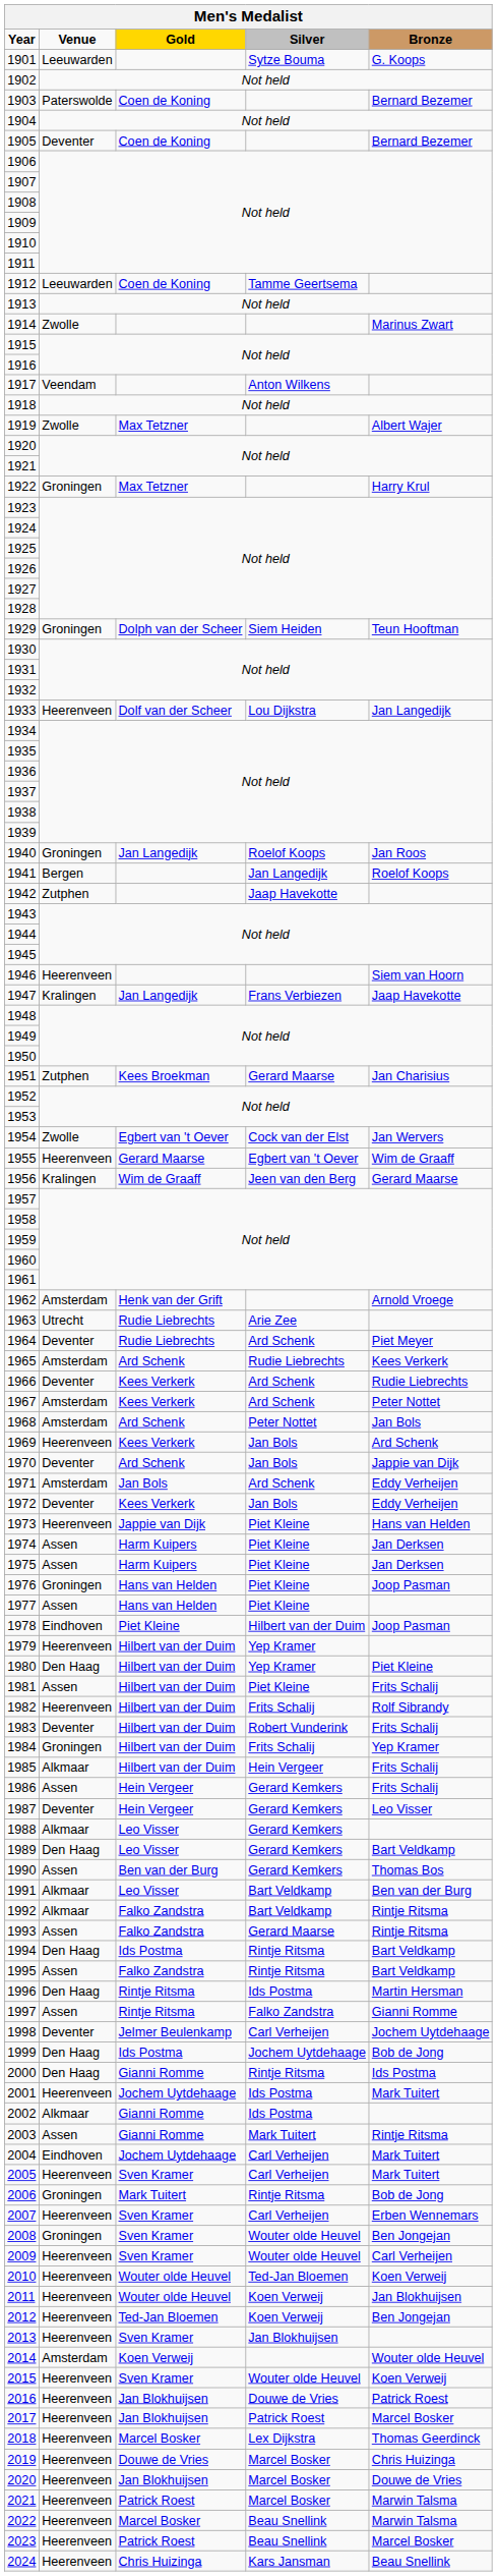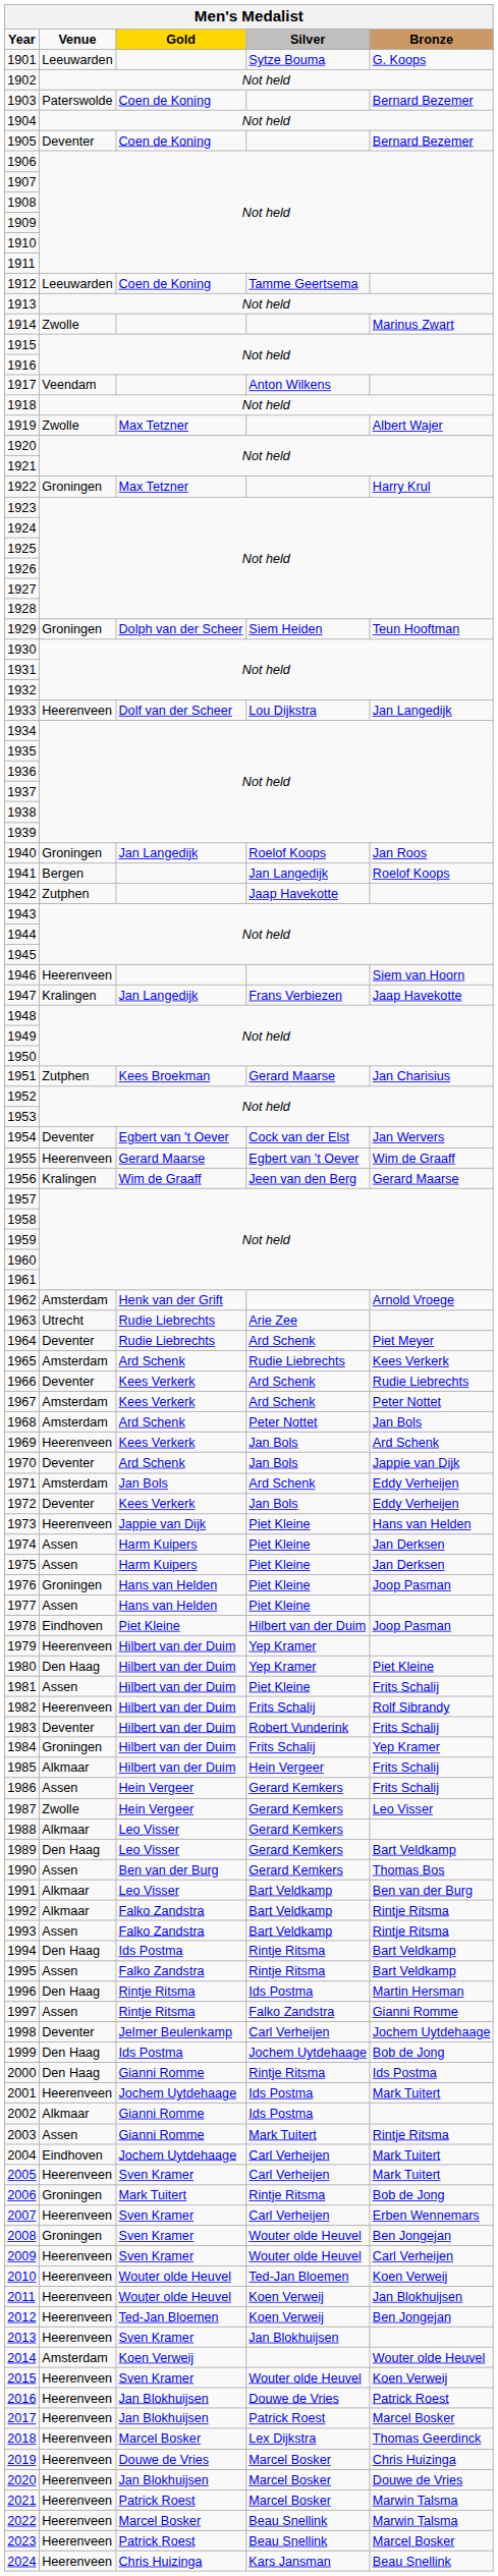 <table class="wikitable" style="font-size:95%; text-align:left">
 <tr>
 <th colspan="5"><big>Men's Medalist</big></th>
 </tr>
 <tr>
 <td align=center><strong>Year</strong></td>
 <td align=center><strong>Venue</strong></td>
 <td align=center bgcolor=gold><strong>Gold</strong></td>
 <td align=center bgcolor=silver><strong>Silver</strong></td>
 <td align=center bgcolor=cc9966><strong>Bronze</strong></td>
 </tr>
 <tr>
 <td>1901</td>
 <td>Leeuwarden</td>
 <td></td>
 <td><a href='#'>Sytze Bouma</a></td>
 <td><a href='#'>G. Koops</a></td>
 </tr>
 <tr>
 <td>1902</td>
 <td align="center" colspan="4"><em>Not held</em></td>
 </tr>
 <tr>
 <td>1903</td>
 <td>Paterswolde</td>
 <td><a href='#'>Coen de Koning</a></td>
 <td></td>
 <td><a href='#'>Bernard Bezemer</a></td>
 </tr>
 <tr>
 <td>1904</td>
 <td align="center" colspan="4"><em>Not held</em></td>
 </tr>
 <tr>
 <td>1905</td>
 <td>Deventer</td>
 <td><a href='#'>Coen de Koning</a></td>
 <td></td>
 <td><a href='#'>Bernard Bezemer</a></td>
 </tr>
 <tr>
 <td>1906</td>
 <td align="center" colspan="4" rowspan="6"><em>Not held</em></td>
 </tr>
 <tr>
 <td>1907</td>
 </tr>
 <tr>
 <td>1908</td>
 </tr>
 <tr>
 <td>1909</td>
 </tr>
 <tr>
 <td>1910</td>
 </tr>
 <tr>
 <td>1911</td>
 </tr>
 <tr>
 <td>1912</td>
 <td>Leeuwarden</td>
 <td><a href='#'>Coen de Koning</a></td>
 <td><a href='#'>Tamme Geertsema</a></td>
 <td></td>
 </tr>
 <tr>
 <td>1913</td>
 <td align="center" colspan="4"><em>Not held</em></td>
 </tr>
 <tr>
 <td>1914</td>
 <td>Zwolle</td>
 <td></td>
 <td></td>
 <td><a href='#'>Marinus Zwart</a></td>
 </tr>
 <tr>
 <td>1915</td>
 <td align="center" colspan="4" rowspan="2"><em>Not held</em></td>
 </tr>
 <tr>
 <td>1916</td>
 </tr>
 <tr>
 <td>1917</td>
 <td>Veendam</td>
 <td></td>
 <td><a href='#'>Anton Wilkens</a></td>
 <td></td>
 </tr>
 <tr>
 <td>1918</td>
 <td align="center" colspan="4"><em>Not held</em></td>
 </tr>
 <tr>
 <td>1919</td>
 <td>Zwolle</td>
 <td><a href='#'>Max Tetzner</a></td>
 <td></td>
 <td><a href='#'>Albert Wajer</a></td>
 </tr>
 <tr>
 <td>1920</td>
 <td align="center" colspan="4" rowspan="2"><em>Not held</em></td>
 </tr>
 <tr>
 <td>1921</td>
 </tr>
 <tr>
 <td>1922</td>
 <td>Groningen</td>
 <td><a href='#'>Max Tetzner</a></td>
 <td></td>
 <td><a href='#'>Harry Krul</a></td>
 </tr>
 <tr>
 <td>1923</td>
 <td align="center" colspan="4" rowspan="6"><em>Not held</em></td>
 </tr>
 <tr>
 <td>1924</td>
 </tr>
 <tr>
 <td>1925</td>
 </tr>
 <tr>
 <td>1926</td>
 </tr>
 <tr>
 <td>1927</td>
 </tr>
 <tr>
 <td>1928</td>
 </tr>
 <tr>
 <td>1929</td>
 <td>Groningen</td>
 <td><a href='#'>Dolph van der Scheer</a></td>
 <td><a href='#'>Siem Heiden</a></td>
 <td><a href='#'>Teun Hooftman</a></td>
 </tr>
 <tr>
 <td>1930</td>
 <td align="center" colspan="4" rowspan="3"><em>Not held</em></td>
 </tr>
 <tr>
 <td>1931</td>
 </tr>
 <tr>
 <td>1932</td>
 </tr>
 <tr>
 <td>1933</td>
 <td>Heerenveen</td>
 <td><a href='#'>Dolf van der Scheer</a></td>
 <td><a href='#'>Lou Dijkstra</a></td>
 <td><a href='#'>Jan Langedijk</a></td>
 </tr>
 <tr>
 <td>1934</td>
 <td align="center" colspan="4" rowspan="6"><em>Not held</em></td>
 </tr>
 <tr>
 <td>1935</td>
 </tr>
 <tr>
 <td>1936</td>
 </tr>
 <tr>
 <td>1937</td>
 </tr>
 <tr>
 <td>1938</td>
 </tr>
 <tr>
 <td>1939</td>
 </tr>
 <tr>
 <td>1940</td>
 <td>Groningen</td>
 <td><a href='#'>Jan Langedijk</a></td>
 <td><a href='#'>Roelof Koops</a></td>
 <td><a href='#'>Jan Roos</a></td>
 </tr>
 <tr>
 <td>1941</td>
 <td>Bergen</td>
 <td></td>
 <td><a href='#'>Jan Langedijk</a></td>
 <td><a href='#'>Roelof Koops</a></td>
 </tr>
 <tr>
 <td>1942</td>
 <td>Zutphen</td>
 <td></td>
 <td><a href='#'>Jaap Havekotte</a></td>
 <td></td>
 </tr>
 <tr>
 <td>1943</td>
 <td align="center" colspan="4" rowspan="3"><em>Not held</em></td>
 </tr>
 <tr>
 <td>1944</td>
 </tr>
 <tr>
 <td>1945</td>
 </tr>
 <tr>
 <td>1946</td>
 <td>Heerenveen</td>
 <td></td>
 <td></td>
 <td><a href='#'>Siem van Hoorn</a></td>
 </tr>
 <tr>
 <td>1947</td>
 <td>Kralingen</td>
 <td><a href='#'>Jan Langedijk</a></td>
 <td><a href='#'>Frans Verbiezen</a></td>
 <td><a href='#'>Jaap Havekotte</a></td>
 </tr>
 <tr>
 <td>1948</td>
 <td align="center" colspan="4" rowspan="3"><em>Not held</em></td>
 </tr>
 <tr>
 <td>1949</td>
 </tr>
 <tr>
 <td>1950</td>
 </tr>
 <tr>
 <td>1951</td>
 <td>Zutphen</td>
 <td><a href='#'>Kees Broekman</a></td>
 <td><a href='#'>Gerard Maarse</a></td>
 <td><a href='#'>Jan Charisius</a></td>
 </tr>
 <tr>
 <td>1952</td>
 <td align="center" colspan="4" rowspan="2"><em>Not held</em></td>
 </tr>
 <tr>
 <td>1953</td>
 </tr>
 <tr>
 <td>1954</td>
-<td>Zwolle</td>
+<td>Deventer</td>
 <td><a href='#'>Egbert van 't Oever</a></td>
 <td><a href='#'>Cock van der Elst</a></td>
 <td><a href='#'>Jan Wervers</a></td>
 </tr>
 <tr>
 <td>1955</td>
 <td>Heerenveen</td>
 <td><a href='#'>Gerard Maarse</a></td>
 <td><a href='#'>Egbert van 't Oever</a></td>
 <td><a href='#'>Wim de Graaff</a></td>
 </tr>
 <tr>
 <td>1956</td>
 <td>Kralingen</td>
 <td><a href='#'>Wim de Graaff</a></td>
 <td><a href='#'>Jeen van den Berg</a></td>
 <td><a href='#'>Gerard Maarse</a></td>
 </tr>
 <tr>
 <td>1957</td>
 <td align="center" colspan="4" rowspan="5"><em>Not held</em></td>
 </tr>
 <tr>
 <td>1958</td>
 </tr>
 <tr>
 <td>1959</td>
 </tr>
 <tr>
 <td>1960</td>
 </tr>
 <tr>
 <td>1961</td>
 </tr>
 <tr>
 <td>1962</td>
 <td>Amsterdam</td>
 <td><a href='#'>Henk van der Grift</a></td>
 <td></td>
 <td><a href='#'>Arnold Vroege</a></td>
 </tr>
 <tr>
 <td>1963</td>
 <td>Utrecht</td>
 <td><a href='#'>Rudie Liebrechts</a></td>
 <td><a href='#'>Arie Zee</a></td>
 <td></td>
 </tr>
 <tr>
 <td>1964</td>
 <td>Deventer</td>
 <td><a href='#'>Rudie Liebrechts</a></td>
 <td><a href='#'>Ard Schenk</a></td>
 <td><a href='#'>Piet Meyer</a></td>
 </tr>
 <tr>
 <td>1965</td>
 <td>Amsterdam</td>
 <td><a href='#'>Ard Schenk</a></td>
 <td><a href='#'>Rudie Liebrechts</a></td>
 <td><a href='#'>Kees Verkerk</a></td>
 </tr>
 <tr>
 <td>1966</td>
 <td>Deventer</td>
 <td><a href='#'>Kees Verkerk</a></td>
 <td><a href='#'>Ard Schenk</a></td>
 <td><a href='#'>Rudie Liebrechts</a></td>
 </tr>
 <tr>
 <td>1967</td>
 <td>Amsterdam</td>
 <td><a href='#'>Kees Verkerk</a></td>
 <td><a href='#'>Ard Schenk</a></td>
 <td><a href='#'>Peter Nottet</a></td>
 </tr>
 <tr>
 <td>1968</td>
 <td>Amsterdam</td>
 <td><a href='#'>Ard Schenk</a></td>
 <td><a href='#'>Peter Nottet</a></td>
 <td><a href='#'>Jan Bols</a></td>
 </tr>
 <tr>
 <td>1969</td>
 <td>Heerenveen</td>
 <td><a href='#'>Kees Verkerk</a></td>
 <td><a href='#'>Jan Bols</a></td>
 <td><a href='#'>Ard Schenk</a></td>
 </tr>
 <tr>
 <td>1970</td>
 <td>Deventer</td>
 <td><a href='#'>Ard Schenk</a></td>
 <td><a href='#'>Jan Bols</a></td>
 <td><a href='#'>Jappie van Dijk</a></td>
 </tr>
 <tr>
 <td>1971</td>
 <td>Amsterdam</td>
 <td><a href='#'>Jan Bols</a></td>
 <td><a href='#'>Ard Schenk</a></td>
 <td><a href='#'>Eddy Verheijen</a></td>
 </tr>
 <tr>
 <td>1972</td>
 <td>Deventer</td>
 <td><a href='#'>Kees Verkerk</a></td>
 <td><a href='#'>Jan Bols</a></td>
 <td><a href='#'>Eddy Verheijen</a></td>
 </tr>
 <tr>
 <td>1973</td>
 <td>Heerenveen</td>
 <td><a href='#'>Jappie van Dijk</a></td>
 <td><a href='#'>Piet Kleine</a></td>
 <td><a href='#'>Hans van Helden</a></td>
 </tr>
 <tr>
 <td>1974</td>
 <td>Assen</td>
 <td><a href='#'>Harm Kuipers</a></td>
 <td><a href='#'>Piet Kleine</a></td>
 <td><a href='#'>Jan Derksen</a></td>
 </tr>
 <tr>
 <td>1975</td>
 <td>Assen</td>
 <td><a href='#'>Harm Kuipers</a></td>
 <td><a href='#'>Piet Kleine</a></td>
 <td><a href='#'>Jan Derksen</a></td>
 </tr>
 <tr>
 <td>1976</td>
 <td>Groningen</td>
 <td><a href='#'>Hans van Helden</a></td>
 <td><a href='#'>Piet Kleine</a></td>
 <td><a href='#'>Joop Pasman</a></td>
 </tr>
 <tr>
 <td>1977</td>
 <td>Assen</td>
 <td><a href='#'>Hans van Helden</a></td>
 <td><a href='#'>Piet Kleine</a></td>
 <td></td>
 </tr>
 <tr>
 <td>1978</td>
 <td>Eindhoven</td>
 <td><a href='#'>Piet Kleine</a></td>
 <td><a href='#'>Hilbert van der Duim</a></td>
 <td><a href='#'>Joop Pasman</a></td>
 </tr>
 <tr>
 <td>1979</td>
 <td>Heerenveen</td>
 <td><a href='#'>Hilbert van der Duim</a></td>
 <td><a href='#'>Yep Kramer</a></td>
 <td></td>
 </tr>
 <tr>
 <td>1980</td>
 <td>Den Haag</td>
 <td><a href='#'>Hilbert van der Duim</a></td>
 <td><a href='#'>Yep Kramer</a></td>
 <td><a href='#'>Piet Kleine</a></td>
 </tr>
 <tr>
 <td>1981</td>
 <td>Assen</td>
 <td><a href='#'>Hilbert van der Duim</a></td>
 <td><a href='#'>Piet Kleine</a></td>
 <td><a href='#'>Frits Schalij</a></td>
 </tr>
 <tr>
 <td>1982</td>
 <td>Heerenveen</td>
 <td><a href='#'>Hilbert van der Duim</a></td>
 <td><a href='#'>Frits Schalij</a></td>
 <td><a href='#'>Rolf Sibrandy</a></td>
 </tr>
 <tr>
 <td>1983</td>
 <td>Deventer</td>
 <td><a href='#'>Hilbert van der Duim</a></td>
 <td><a href='#'>Robert Vunderink</a></td>
 <td><a href='#'>Frits Schalij</a></td>
 </tr>
 <tr>
 <td>1984</td>
 <td>Groningen</td>
 <td><a href='#'>Hilbert van der Duim</a></td>
 <td><a href='#'>Frits Schalij</a></td>
 <td><a href='#'>Yep Kramer</a></td>
 </tr>
 <tr>
 <td>1985</td>
 <td>Alkmaar</td>
 <td><a href='#'>Hilbert van der Duim</a></td>
 <td><a href='#'>Hein Vergeer</a></td>
 <td><a href='#'>Frits Schalij</a></td>
 </tr>
 <tr>
 <td>1986</td>
 <td>Assen</td>
 <td><a href='#'>Hein Vergeer</a></td>
 <td><a href='#'>Gerard Kemkers</a></td>
 <td><a href='#'>Frits Schalij</a></td>
 </tr>
 <tr>
 <td>1987</td>
-<td>Deventer</td>
+<td>Zwolle</td>
 <td><a href='#'>Hein Vergeer</a></td>
 <td><a href='#'>Gerard Kemkers</a></td>
 <td><a href='#'>Leo Visser</a></td>
 </tr>
 <tr>
 <td>1988</td>
 <td>Alkmaar</td>
 <td><a href='#'>Leo Visser</a></td>
 <td><a href='#'>Gerard Kemkers</a></td>
 <td></td>
 </tr>
 <tr>
 <td>1989</td>
 <td>Den Haag</td>
 <td><a href='#'>Leo Visser</a></td>
 <td><a href='#'>Gerard Kemkers</a></td>
 <td><a href='#'>Bart Veldkamp</a></td>
 </tr>
 <tr>
 <td>1990</td>
 <td>Assen</td>
 <td><a href='#'>Ben van der Burg</a></td>
 <td><a href='#'>Gerard Kemkers</a></td>
 <td><a href='#'>Thomas Bos</a></td>
 </tr>
 <tr>
 <td>1991</td>
 <td>Alkmaar</td>
 <td><a href='#'>Leo Visser</a></td>
 <td><a href='#'>Bart Veldkamp</a></td>
 <td><a href='#'>Ben van der Burg</a></td>
 </tr>
 <tr>
 <td>1992</td>
 <td>Alkmaar</td>
 <td><a href='#'>Falko Zandstra</a></td>
 <td><a href='#'>Bart Veldkamp</a></td>
 <td><a href='#'>Rintje Ritsma</a></td>
 </tr>
 <tr>
 <td>1993</td>
 <td>Assen</td>
 <td><a href='#'>Falko Zandstra</a></td>
-<td><a href='#'>Gerard Maarse</a></td>
+<td><a href='#'>Bart Veldkamp</a></td>
 <td><a href='#'>Rintje Ritsma</a></td>
 </tr>
 <tr>
 <td>1994</td>
 <td>Den Haag</td>
 <td><a href='#'>Ids Postma</a></td>
 <td><a href='#'>Rintje Ritsma</a></td>
 <td><a href='#'>Bart Veldkamp</a></td>
 </tr>
 <tr>
 <td>1995</td>
 <td>Assen</td>
 <td><a href='#'>Falko Zandstra</a></td>
 <td><a href='#'>Rintje Ritsma</a></td>
 <td><a href='#'>Bart Veldkamp</a></td>
 </tr>
 <tr>
 <td>1996</td>
 <td>Den Haag</td>
 <td><a href='#'>Rintje Ritsma</a></td>
 <td><a href='#'>Ids Postma</a></td>
 <td><a href='#'>Martin Hersman</a></td>
 </tr>
 <tr>
 <td>1997</td>
 <td>Assen</td>
 <td><a href='#'>Rintje Ritsma</a></td>
 <td><a href='#'>Falko Zandstra</a></td>
 <td><a href='#'>Gianni Romme</a></td>
 </tr>
 <tr>
 <td>1998</td>
 <td>Deventer</td>
 <td><a href='#'>Jelmer Beulenkamp</a></td>
 <td><a href='#'>Carl Verheijen</a></td>
 <td><a href='#'>Jochem Uytdehaage</a></td>
 </tr>
 <tr>
 <td>1999</td>
 <td>Den Haag</td>
 <td><a href='#'>Ids Postma</a></td>
 <td><a href='#'>Jochem Uytdehaage</a></td>
 <td><a href='#'>Bob de Jong</a></td>
 </tr>
 <tr>
 <td>2000</td>
 <td>Den Haag</td>
 <td><a href='#'>Gianni Romme</a></td>
 <td><a href='#'>Rintje Ritsma</a></td>
 <td><a href='#'>Ids Postma</a></td>
 </tr>
 <tr>
 <td>2001</td>
 <td>Heerenveen</td>
 <td><a href='#'>Jochem Uytdehaage</a></td>
 <td><a href='#'>Ids Postma</a></td>
 <td><a href='#'>Mark Tuitert</a></td>
 </tr>
 <tr>
 <td>2002</td>
 <td>Alkmaar</td>
 <td><a href='#'>Gianni Romme</a></td>
 <td><a href='#'>Ids Postma</a></td>
 <td></td>
 </tr>
 <tr>
 <td>2003</td>
 <td>Assen</td>
 <td><a href='#'>Gianni Romme</a></td>
 <td><a href='#'>Mark Tuitert</a></td>
 <td><a href='#'>Rintje Ritsma</a></td>
 </tr>
 <tr>
 <td>2004</td>
 <td>Eindhoven</td>
 <td><a href='#'>Jochem Uytdehaage</a></td>
 <td><a href='#'>Carl Verheijen</a></td>
 <td><a href='#'>Mark Tuitert</a></td>
 </tr>
 <tr>
 <td><a href='#'>2005</a></td>
 <td>Heerenveen</td>
 <td><a href='#'>Sven Kramer</a></td>
 <td><a href='#'>Carl Verheijen</a></td>
 <td><a href='#'>Mark Tuitert</a></td>
 </tr>
 <tr>
 <td><a href='#'>2006</a></td>
 <td>Groningen</td>
 <td><a href='#'>Mark Tuitert</a></td>
 <td><a href='#'>Rintje Ritsma</a></td>
 <td><a href='#'>Bob de Jong</a></td>
 </tr>
 <tr>
 <td><a href='#'>2007</a></td>
 <td>Heerenveen</td>
 <td><a href='#'>Sven Kramer</a></td>
 <td><a href='#'>Carl Verheijen</a></td>
 <td><a href='#'>Erben Wennemars</a></td>
 </tr>
 <tr>
 <td><a href='#'>2008</a></td>
 <td>Groningen</td>
 <td><a href='#'>Sven Kramer</a></td>
 <td><a href='#'>Wouter olde Heuvel</a></td>
 <td><a href='#'>Ben Jongejan</a></td>
 </tr>
 <tr>
 <td><a href='#'>2009</a></td>
 <td>Heerenveen</td>
 <td><a href='#'>Sven Kramer</a></td>
 <td><a href='#'>Wouter olde Heuvel</a></td>
 <td><a href='#'>Carl Verheijen</a></td>
 </tr>
 <tr>
 <td><a href='#'>2010</a></td>
 <td>Heerenveen</td>
 <td><a href='#'>Wouter olde Heuvel</a></td>
 <td><a href='#'>Ted-Jan Bloemen</a></td>
 <td><a href='#'>Koen Verweij</a></td>
 </tr>
 <tr>
 <td><a href='#'>2011</a></td>
 <td>Heerenveen</td>
 <td><a href='#'>Wouter olde Heuvel</a></td>
 <td><a href='#'>Koen Verweij</a></td>
 <td><a href='#'>Jan Blokhuijsen</a></td>
 </tr>
 <tr>
 <td><a href='#'>2012</a></td>
 <td>Heerenveen</td>
 <td><a href='#'>Ted-Jan Bloemen</a></td>
 <td><a href='#'>Koen Verweij</a></td>
 <td><a href='#'>Ben Jongejan</a></td>
 </tr>
 <tr>
 <td><a href='#'>2013</a></td>
 <td>Heerenveen</td>
 <td><a href='#'>Sven Kramer</a></td>
 <td><a href='#'>Jan Blokhuijsen</a></td>
 <td></td>
 </tr>
 <tr>
 <td><a href='#'>2014</a></td>
 <td>Amsterdam</td>
 <td><a href='#'>Koen Verweij</a></td>
 <td></td>
 <td><a href='#'>Wouter olde Heuvel</a></td>
 </tr>
 <tr>
 <td><a href='#'>2015</a></td>
 <td>Heerenveen</td>
 <td><a href='#'>Sven Kramer</a></td>
 <td><a href='#'>Wouter olde Heuvel</a></td>
 <td><a href='#'>Koen Verweij</a></td>
 </tr>
 <tr>
 <td><a href='#'>2016</a></td>
 <td>Heerenveen</td>
 <td><a href='#'>Jan Blokhuijsen</a></td>
 <td><a href='#'>Douwe de Vries</a></td>
 <td><a href='#'>Patrick Roest</a></td>
 </tr>
 <tr>
 <td><a href='#'>2017</a></td>
 <td>Heerenveen</td>
 <td><a href='#'>Jan Blokhuijsen</a></td>
 <td><a href='#'>Patrick Roest</a></td>
 <td><a href='#'>Marcel Bosker</a></td>
 </tr>
 <tr>
 <td><a href='#'>2018</a></td>
 <td>Heerenveen</td>
 <td><a href='#'>Marcel Bosker</a></td>
 <td><a href='#'>Lex Dijkstra</a></td>
 <td><a href='#'>Thomas Geerdinck</a></td>
 </tr>
 <tr>
 <td><a href='#'>2019</a></td>
 <td>Heerenveen</td>
 <td><a href='#'>Douwe de Vries</a></td>
 <td><a href='#'>Marcel Bosker</a></td>
 <td><a href='#'>Chris Huizinga</a></td>
 </tr>
 <tr>
 <td><a href='#'>2020</a></td>
 <td>Heerenveen</td>
 <td><a href='#'>Jan Blokhuijsen</a></td>
 <td><a href='#'>Marcel Bosker</a></td>
 <td><a href='#'>Douwe de Vries</a></td>
 </tr>
 <tr>
 <td><a href='#'>2021</a></td>
 <td>Heerenveen</td>
 <td><a href='#'>Patrick Roest</a></td>
 <td><a href='#'>Marcel Bosker</a></td>
 <td><a href='#'>Marwin Talsma</a></td>
 </tr>
 <tr>
 <td><a href='#'>2022</a></td>
 <td>Heerenveen</td>
 <td><a href='#'>Marcel Bosker</a></td>
 <td><a href='#'>Beau Snellink</a></td>
 <td><a href='#'>Marwin Talsma</a></td>
 </tr>
 <tr>
 <td><a href='#'>2023</a></td>
 <td>Heerenveen</td>
 <td><a href='#'>Patrick Roest</a></td>
 <td><a href='#'>Beau Snellink</a></td>
 <td><a href='#'>Marcel Bosker</a></td>
 </tr>
 <tr>
 <td><a href='#'>2024</a></td>
 <td>Heerenveen</td>
 <td><a href='#'>Chris Huizinga</a></td>
 <td><a href='#'>Kars Jansman</a></td>
 <td><a href='#'>Beau Snellink</a></td>
 </tr>
 </table>
